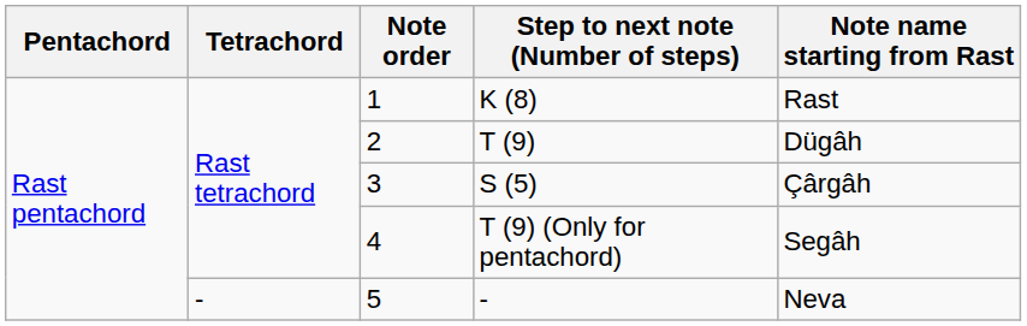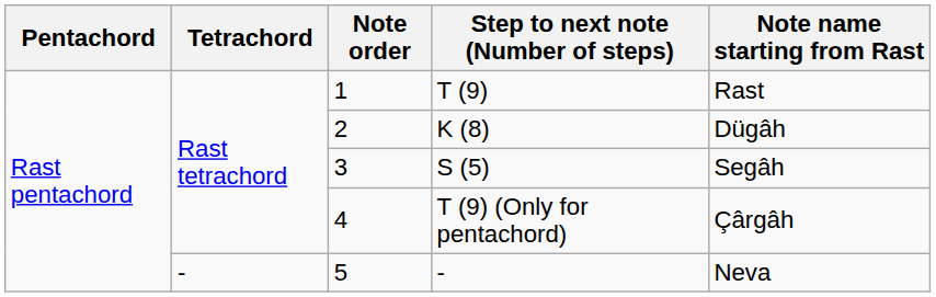 <table class="wikitable">
 <tr>
 <th>Pentachord</th>
 <th>Tetrachord</th>
 <th>Note order</th>
 <th>Step to next note (Number of steps)</th>
 <th>Note name starting from Rast</th>
 </tr>
 <tr>
 <td rowspan="5"><a href='#'>Rast pentachord</a></td>
 <td rowspan="4"><a href='#'>Rast tetrachord</a></td>
 <td>1</td>
-<td>K (8)</td>
+<td>T (9)</td>
 <td>Rast</td>
 </tr>
 <tr>
 <td>2</td>
-<td>T (9)</td>
+<td>K (8)</td>
 <td>Dügâh</td>
 </tr>
 <tr>
 <td>3</td>
 <td>S (5)</td>
-<td>Çârgâh</td>
+<td>Segâh</td>
 </tr>
 <tr>
 <td>4</td>
 <td>T (9) (Only for pentachord)</td>
-<td>Segâh</td>
+<td>Çârgâh</td>
 </tr>
 <tr>
 <td>-</td>
 <td>5</td>
 <td>-</td>
 <td>Neva</td>
 </tr>
 </table>
